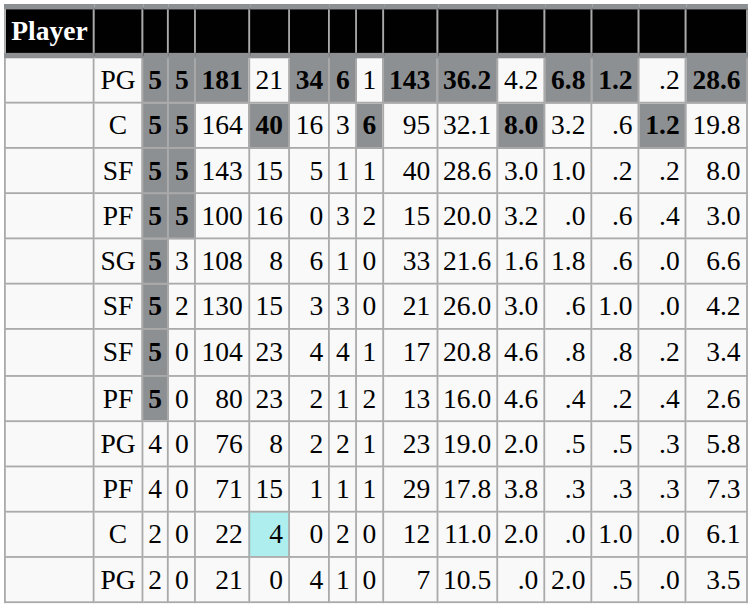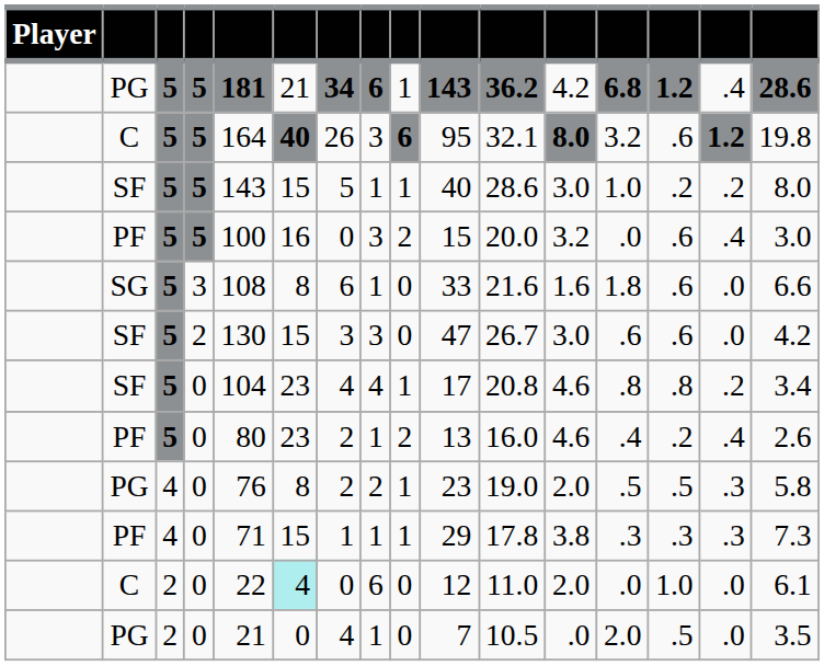 <table class="wikitable sortable" style="font-size: 95%; text-align:right;">
 <tr>
 <th style="background:#010101; color:#FFFFFF; border-top:#8D9093 3px solid; border-bottom:#8D9093 3px solid;">Player</th>
 <th style="background:#010101; color:#FFFFFF; border-top:#8D9093 3px solid; border-bottom:#8D9093 3px solid;"></th>
 <th style="background:#010101; color:#FFFFFF; border-top:#8D9093 3px solid; border-bottom:#8D9093 3px solid;"></th>
 <th style="background:#010101; color:#FFFFFF; border-top:#8D9093 3px solid; border-bottom:#8D9093 3px solid;"></th>
 <th style="background:#010101; color:#FFFFFF; border-top:#8D9093 3px solid; border-bottom:#8D9093 3px solid;"></th>
 <th style="background:#010101; color:#FFFFFF; border-top:#8D9093 3px solid; border-bottom:#8D9093 3px solid;"></th>
 <th style="background:#010101; color:#FFFFFF; border-top:#8D9093 3px solid; border-bottom:#8D9093 3px solid;"></th>
 <th style="background:#010101; color:#FFFFFF; border-top:#8D9093 3px solid; border-bottom:#8D9093 3px solid;"></th>
 <th style="background:#010101; color:#FFFFFF; border-top:#8D9093 3px solid; border-bottom:#8D9093 3px solid;"></th>
 <th style="background:#010101; color:#FFFFFF; border-top:#8D9093 3px solid; border-bottom:#8D9093 3px solid;"></th>
 <th style="background:#010101; color:#FFFFFF; border-top:#8D9093 3px solid; border-bottom:#8D9093 3px solid;"></th>
 <th style="background:#010101; color:#FFFFFF; border-top:#8D9093 3px solid; border-bottom:#8D9093 3px solid;"></th>
 <th style="background:#010101; color:#FFFFFF; border-top:#8D9093 3px solid; border-bottom:#8D9093 3px solid;"></th>
 <th style="background:#010101; color:#FFFFFF; border-top:#8D9093 3px solid; border-bottom:#8D9093 3px solid;"></th>
 <th style="background:#010101; color:#FFFFFF; border-top:#8D9093 3px solid; border-bottom:#8D9093 3px solid;"></th>
 <th style="background:#010101; color:#FFFFFF; border-top:#8D9093 3px solid; border-bottom:#8D9093 3px solid;"></th>
 </tr>
 <tr>
 <td style="text-align:left;"></td>
 <td style="text-align:center;">PG</td>
 <td style="background:#8D9093; color:#010101;"><strong>5</strong></td>
 <td style="background:#8D9093; color:#010101;"><strong>5</strong></td>
 <td style="background:#8D9093; color:#010101;"><strong>181</strong></td>
 <td>21</td>
 <td style="background:#8D9093; color:#010101;"><strong>34</strong></td>
 <td style="background:#8D9093; color:#010101;"><strong>6</strong></td>
 <td>1</td>
 <td style="background:#8D9093; color:#010101;"><strong>143</strong></td>
 <td style="background:#8D9093; color:#010101;"><strong>36.2</strong></td>
 <td>4.2</td>
 <td style="background:#8D9093; color:#010101;"><strong>6.8</strong></td>
 <td style="background:#8D9093; color:#010101;"><strong>1.2</strong></td>
-<td>.2</td>
+<td>.4</td>
 <td style="background:#8D9093; color:#010101;"><strong>28.6</strong></td>
 </tr>
 <tr>
 <td style="text-align:left;"></td>
 <td style="text-align:center;">C</td>
 <td style="background:#8D9093; color:#010101;"><strong>5</strong></td>
 <td style="background:#8D9093; color:#010101;"><strong>5</strong></td>
 <td>164</td>
 <td style="background:#8D9093; color:#010101;"><strong>40</strong></td>
-<td>16</td>
+<td>26</td>
 <td>3</td>
 <td style="background:#8D9093; color:#010101;"><strong>6</strong></td>
 <td>95</td>
 <td>32.1</td>
 <td style="background:#8D9093; color:#010101;"><strong>8.0</strong></td>
 <td>3.2</td>
 <td>.6</td>
 <td style="background:#8D9093; color:#010101;"><strong>1.2</strong></td>
 <td>19.8</td>
 </tr>
 <tr>
 <td style="text-align:left;"></td>
 <td style="text-align:center;">SF</td>
 <td style="background:#8D9093; color:#010101;"><strong>5</strong></td>
 <td style="background:#8D9093; color:#010101;"><strong>5</strong></td>
 <td>143</td>
 <td>15</td>
 <td>5</td>
 <td>1</td>
 <td>1</td>
 <td>40</td>
 <td>28.6</td>
 <td>3.0</td>
 <td>1.0</td>
 <td>.2</td>
 <td>.2</td>
 <td>8.0</td>
 </tr>
 <tr>
 <td style="text-align:left;"></td>
 <td style="text-align:center;">PF</td>
 <td style="background:#8D9093; color:#010101;"><strong>5</strong></td>
 <td style="background:#8D9093; color:#010101;"><strong>5</strong></td>
 <td>100</td>
 <td>16</td>
 <td>0</td>
 <td>3</td>
 <td>2</td>
 <td>15</td>
 <td>20.0</td>
 <td>3.2</td>
 <td>.0</td>
 <td>.6</td>
 <td>.4</td>
 <td>3.0</td>
 </tr>
 <tr>
 <td style="text-align:left;"></td>
 <td style="text-align:center;">SG</td>
 <td style="background:#8D9093; color:#010101;"><strong>5</strong></td>
 <td>3</td>
 <td>108</td>
 <td>8</td>
 <td>6</td>
 <td>1</td>
 <td>0</td>
 <td>33</td>
 <td>21.6</td>
 <td>1.6</td>
 <td>1.8</td>
 <td>.6</td>
 <td>.0</td>
 <td>6.6</td>
 </tr>
 <tr>
 <td style="text-align:left;"></td>
 <td style="text-align:center;">SF</td>
 <td style="background:#8D9093; color:#010101;"><strong>5</strong></td>
 <td>2</td>
 <td>130</td>
 <td>15</td>
 <td>3</td>
 <td>3</td>
 <td>0</td>
-<td>21</td>
-<td>26.0</td>
+<td>47</td>
+<td>26.7</td>
 <td>3.0</td>
 <td>.6</td>
-<td>1.0</td>
+<td>.6</td>
 <td>.0</td>
 <td>4.2</td>
 </tr>
 <tr>
 <td style="text-align:left;"></td>
 <td style="text-align:center;">SF</td>
 <td style="background:#8D9093; color:#010101;"><strong>5</strong></td>
 <td>0</td>
 <td>104</td>
 <td>23</td>
 <td>4</td>
 <td>4</td>
 <td>1</td>
 <td>17</td>
 <td>20.8</td>
 <td>4.6</td>
 <td>.8</td>
 <td>.8</td>
 <td>.2</td>
 <td>3.4</td>
 </tr>
 <tr>
 <td style="text-align:left;"></td>
 <td style="text-align:center;">PF</td>
 <td style="background:#8D9093; color:#010101;"><strong>5</strong></td>
 <td>0</td>
 <td>80</td>
 <td>23</td>
 <td>2</td>
 <td>1</td>
 <td>2</td>
 <td>13</td>
 <td>16.0</td>
 <td>4.6</td>
 <td>.4</td>
 <td>.2</td>
 <td>.4</td>
 <td>2.6</td>
 </tr>
 <tr>
 <td style="text-align:left;"></td>
 <td style="text-align:center;">PG</td>
 <td>4</td>
 <td>0</td>
 <td>76</td>
 <td>8</td>
 <td>2</td>
 <td>2</td>
 <td>1</td>
 <td>23</td>
 <td>19.0</td>
 <td>2.0</td>
 <td>.5</td>
 <td>.5</td>
 <td>.3</td>
 <td>5.8</td>
 </tr>
 <tr>
 <td style="text-align:left;"></td>
 <td style="text-align:center;">PF</td>
 <td>4</td>
 <td>0</td>
 <td>71</td>
 <td>15</td>
 <td>1</td>
 <td>1</td>
 <td>1</td>
 <td>29</td>
 <td>17.8</td>
 <td>3.8</td>
 <td>.3</td>
 <td>.3</td>
 <td>.3</td>
 <td>7.3</td>
 </tr>
 <tr>
 <td style="text-align:left;"></td>
 <td style="text-align:center;">C</td>
 <td>2</td>
 <td>0</td>
 <td>22</td>
 <td style="background: paleturquoise;">4</td>
 <td>0</td>
-<td>2</td>
+<td>6</td>
 <td>0</td>
 <td>12</td>
 <td>11.0</td>
 <td>2.0</td>
 <td>.0</td>
 <td>1.0</td>
 <td>.0</td>
 <td>6.1</td>
 </tr>
 <tr>
 <td style="text-align:left;"></td>
 <td style="text-align:center;">PG</td>
 <td>2</td>
 <td>0</td>
 <td>21</td>
 <td>0</td>
 <td>4</td>
 <td>1</td>
 <td>0</td>
 <td>7</td>
 <td>10.5</td>
 <td>.0</td>
 <td>2.0</td>
 <td>.5</td>
 <td>.0</td>
 <td>3.5</td>
 </tr>
 </table>
